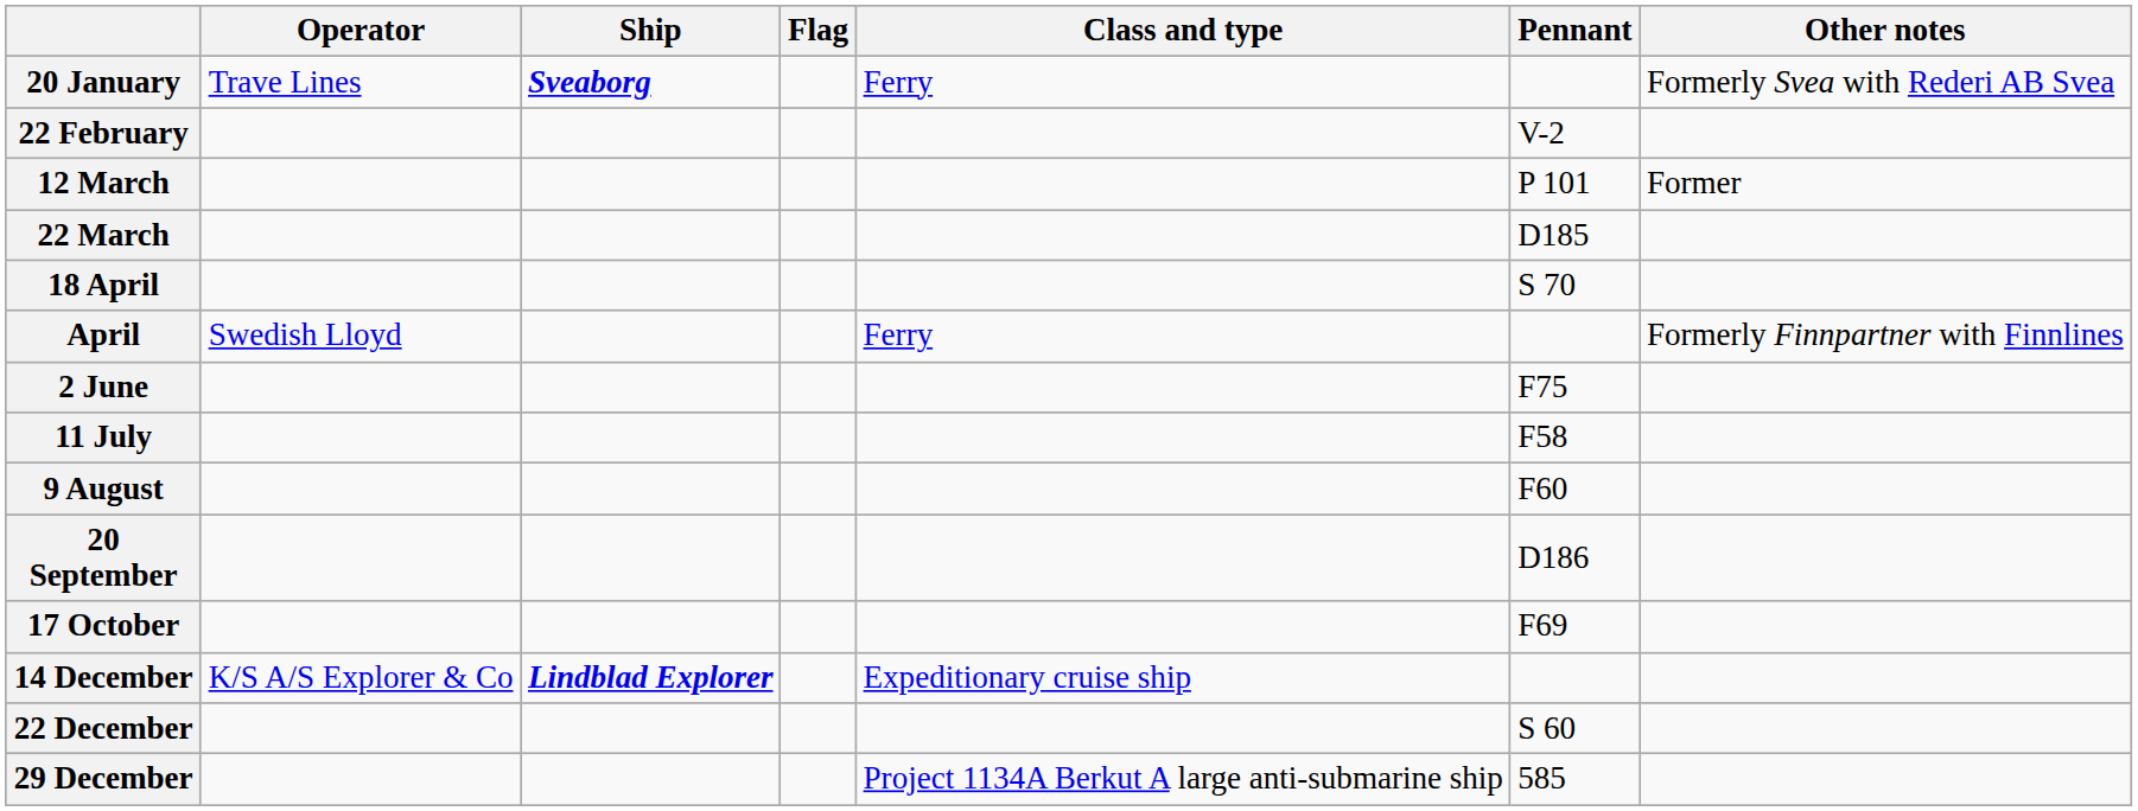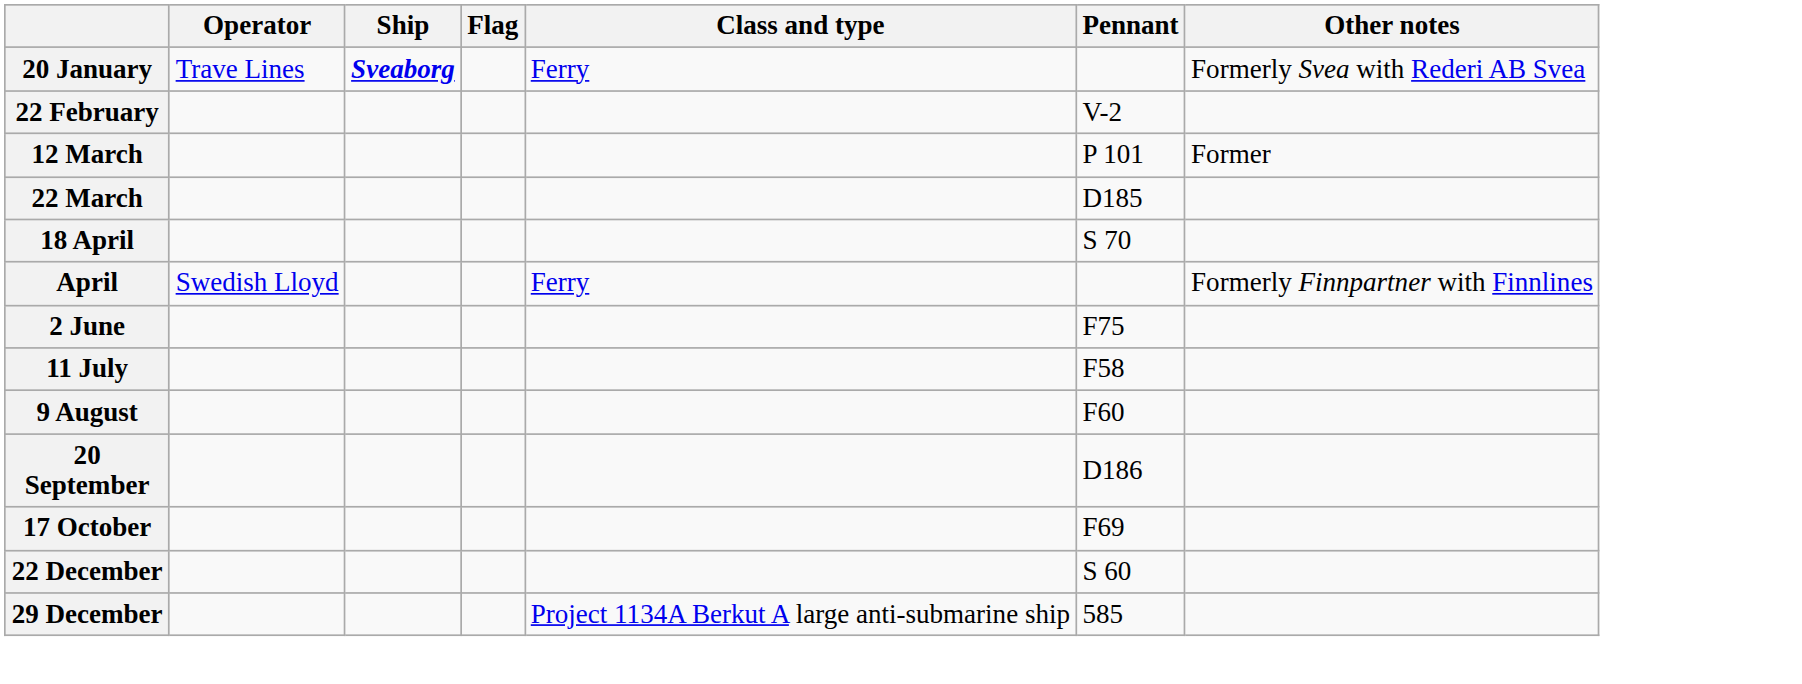 <table class="wikitable">
 <tr>
 <th width="90"></th>
 <th>Operator</th>
 <th>Ship</th>
 <th>Flag</th>
 <th>Class and type</th>
 <th>Pennant</th>
 <th>Other notes</th>
 </tr>
 <tr ---->
 <th>20 January</th>
 <td><a href='#'>Trave Lines</a></td>
 <td><strong><a href='#'><em>Sveaborg</em></a></strong></td>
 <td></td>
 <td><a href='#'>Ferry</a></td>
 <td></td>
 <td>Formerly <em>Svea</em> with <a href='#'>Rederi AB Svea</a></td>
 </tr>
 <tr ---->
 <th>22 February</th>
 <td></td>
 <td><strong></strong></td>
 <td></td>
 <td></td>
 <td>V-2</td>
 <td></td>
 </tr>
 <tr ---->
 <th>12 March</th>
 <td></td>
 <td><strong></strong></td>
 <td></td>
 <td></td>
 <td>P 101</td>
 <td>Former </td>
 </tr>
 <tr ---->
 <th>22 March</th>
 <td></td>
 <td><strong></strong></td>
 <td></td>
 <td></td>
 <td>D185</td>
 <td></td>
 </tr>
 <tr ---->
 <th>18 April</th>
 <td></td>
 <td><strong></strong></td>
 <td></td>
 <td></td>
 <td>S 70</td>
 <td></td>
 </tr>
 <tr ---->
 <th>April</th>
 <td><a href='#'>Swedish Lloyd</a></td>
 <td><strong></strong></td>
 <td></td>
 <td><a href='#'>Ferry</a></td>
 <td></td>
 <td>Formerly <em>Finnpartner</em> with <a href='#'>Finnlines</a></td>
 </tr>
 <tr ---->
 <th>2 June</th>
 <td></td>
 <td><strong></strong></td>
 <td></td>
 <td></td>
 <td>F75</td>
 <td></td>
 </tr>
 <tr ---->
 <th>11 July</th>
 <td></td>
 <td><strong></strong></td>
 <td></td>
 <td></td>
 <td>F58</td>
 <td></td>
 </tr>
 <tr ---->
 <th>9 August</th>
 <td></td>
 <td><strong></strong></td>
 <td></td>
 <td></td>
 <td>F60</td>
 <td></td>
 </tr>
 <tr ---->
 <th>20 September</th>
 <td></td>
 <td><strong></strong></td>
 <td></td>
 <td></td>
 <td>D186</td>
 <td></td>
 </tr>
 <tr ---->
 <th>17 October</th>
 <td></td>
 <td><strong></strong></td>
 <td></td>
 <td></td>
 <td>F69</td>
 <td></td>
 </tr>
 <tr ---->
-<th>14 December</th>
-<td><a href='#'>K/S A/S Explorer & Co</a></td>
-<td><strong><a href='#'><em>Lindblad Explorer</em></a></strong></td>
-<td></td>
-<td><a href='#'>Expeditionary cruise ship</a></td>
-<td></td>
-<td></td>
-</tr>
-<tr ---->
 <th>22 December</th>
 <td></td>
 <td><strong></strong></td>
 <td></td>
 <td></td>
 <td>S 60</td>
 <td></td>
 </tr>
 <tr ---->
 <th>29 December</th>
 <td></td>
 <td><strong></strong></td>
 <td></td>
 <td><a href='#'>Project 1134A Berkut A</a> large anti-submarine ship</td>
 <td>585</td>
 <td></td>
 </tr>
 </table>
